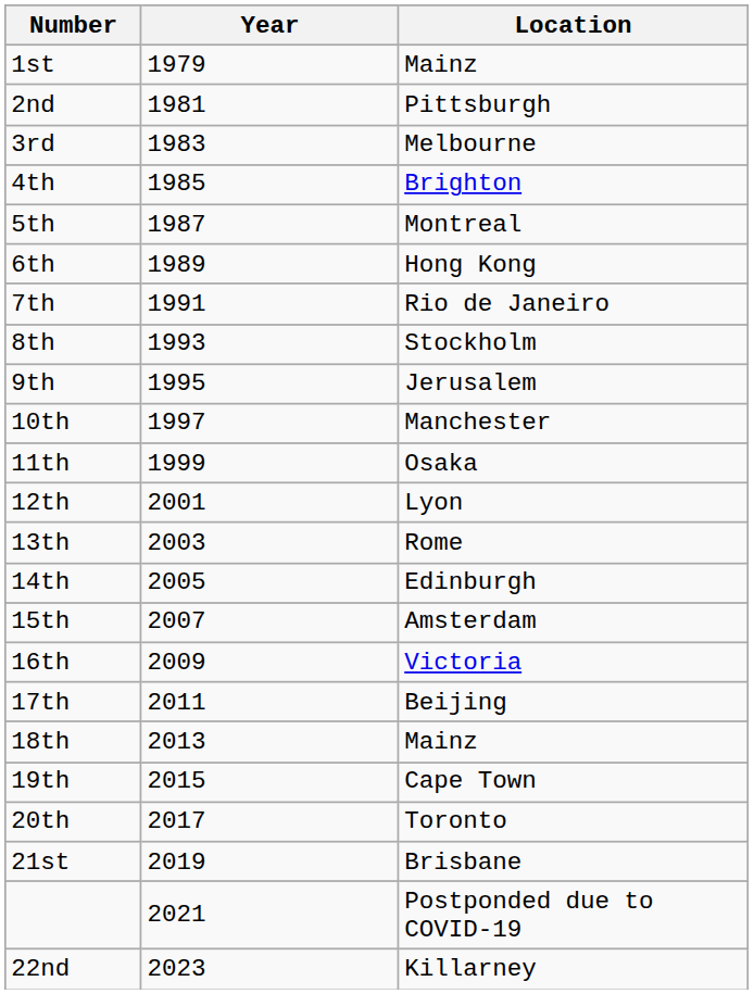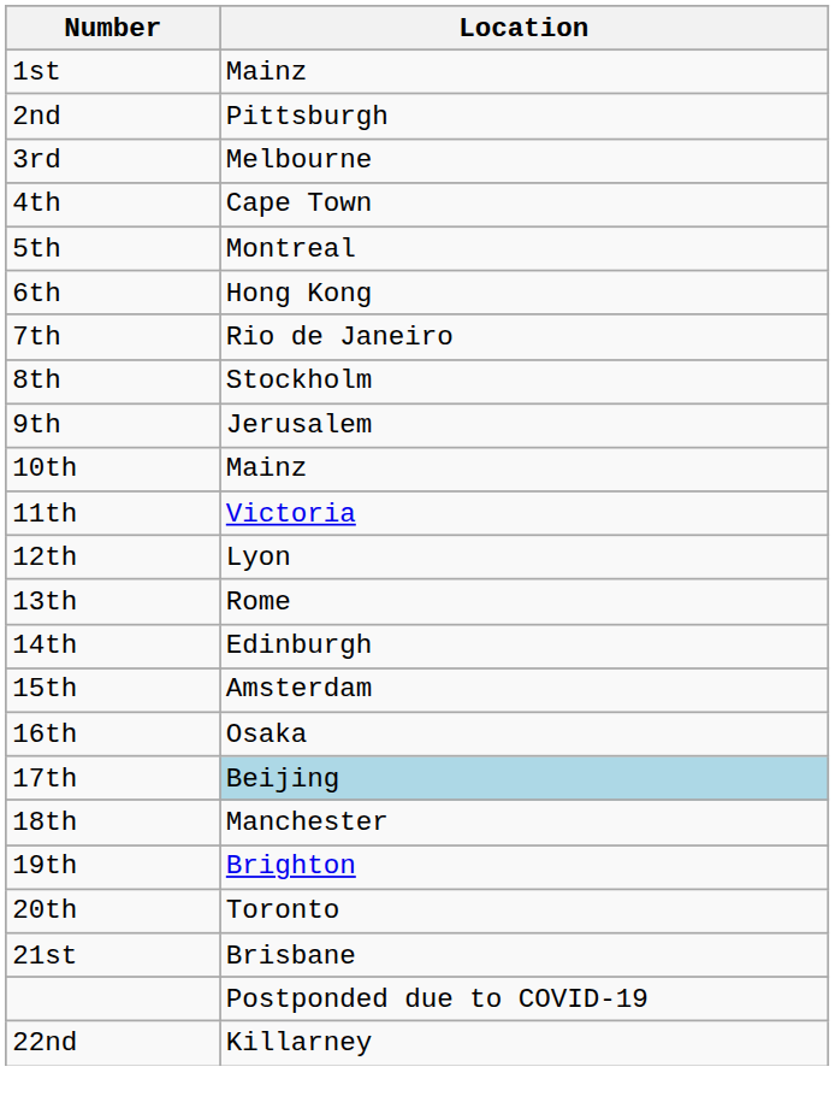 <table class="wikitable" style="width: 25%; height: 200px" border="1">
 <tr>
 <th scope="col" width="75px">Number</th>
-<th scope="col" width="175px">Year</th>
 <th scope="col" width="225px">Location</th>
 </tr>
 <tr>
 <td>1st</td>
-<td>1979</td>
 <td style="width: 50px;">Mainz</td>
 </tr>
 <tr>
 <td>2nd</td>
-<td style="width: 100px;">1981</td>
 <td>Pittsburgh</td>
 </tr>
 <tr>
 <td>3rd</td>
-<td>1983</td>
 <td>Melbourne</td>
 </tr>
 <tr>
 <td>4th</td>
-<td>1985</td>
-<td><a href='#'>Brighton</a></td>
+<td>Cape Town</td>
 </tr>
 <tr>
 <td>5th</td>
-<td>1987</td>
 <td>Montreal</td>
 </tr>
 <tr>
 <td>6th</td>
-<td>1989</td>
 <td>Hong Kong</td>
 </tr>
 <tr>
 <td>7th</td>
-<td>1991</td>
 <td>Rio de Janeiro</td>
 </tr>
 <tr>
 <td>8th</td>
-<td>1993</td>
 <td>Stockholm</td>
 </tr>
 <tr>
 <td>9th</td>
-<td>1995</td>
 <td>Jerusalem</td>
 </tr>
 <tr>
 <td>10th</td>
-<td>1997</td>
-<td>Manchester</td>
+<td>Mainz</td>
 </tr>
 <tr>
 <td>11th</td>
-<td>1999</td>
-<td>Osaka</td>
+<td><a href='#'>Victoria</a></td>
 </tr>
 <tr>
 <td>12th</td>
-<td>2001</td>
 <td>Lyon</td>
 </tr>
 <tr>
 <td>13th</td>
-<td>2003</td>
 <td>Rome</td>
 </tr>
 <tr>
 <td>14th</td>
-<td>2005</td>
 <td>Edinburgh</td>
 </tr>
 <tr>
 <td>15th</td>
-<td>2007</td>
 <td>Amsterdam</td>
 </tr>
 <tr>
 <td>16th</td>
-<td>2009</td>
-<td><a href='#'>Victoria</a></td>
+<td>Osaka</td>
 </tr>
 <tr>
 <td>17th</td>
-<td>2011</td>
-<td>Beijing</td>
+<td style="background: lightblue;">Beijing</td>
 </tr>
 <tr>
 <td>18th</td>
-<td>2013</td>
-<td>Mainz</td>
+<td>Manchester</td>
 </tr>
 <tr>
 <td>19th</td>
-<td>2015</td>
-<td>Cape Town</td>
+<td><a href='#'>Brighton</a></td>
 </tr>
 <tr>
 <td>20th</td>
-<td>2017</td>
 <td>Toronto</td>
 </tr>
 <tr>
 <td>21st</td>
-<td>2019</td>
 <td>Brisbane</td>
 </tr>
 <tr>
 <td></td>
-<td>2021</td>
 <td>Postponded due to COVID-19</td>
 </tr>
 <tr>
 <td>22nd</td>
-<td>2023</td>
 <td>Killarney</td>
 </tr>
 </table>
